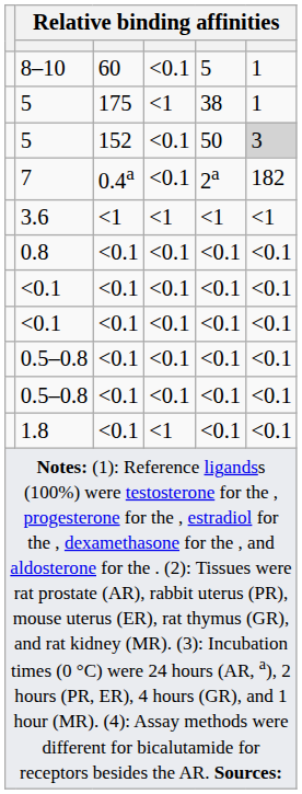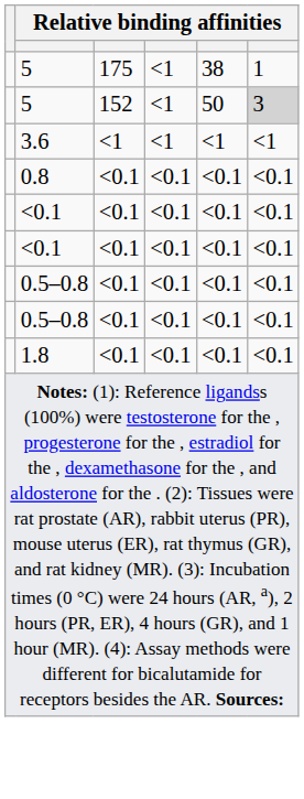 <table class="wikitable sortable floatright">
 <tr>
 <th rowspan="2"></th>
 <th colspan="5">Relative binding affinities</th>
 </tr>
 <tr>
 <th></th>
 <th></th>
 <th></th>
 <th></th>
 <th></th>
 </tr>
 <tr>
 <td></td>
-<td>8–10</td>
-<td>60</td>
-<td><0.1</td>
-<td>5</td>
-<td>1</td>
-</tr>
-<tr>
-<td></td>
 <td>5</td>
 <td>175</td>
 <td><1</td>
 <td>38</td>
 <td>1</td>
 </tr>
 <tr>
 <td></td>
 <td>5</td>
 <td>152</td>
-<td><0.1</td>
+<td><1</td>
 <td>50</td>
 <td style="background: lightgrey;">3</td>
-</tr>
-<tr>
-<td></td>
-<td>7</td>
-<td>0.4<sup>a</sup></td>
-<td><0.1</td>
-<td>2<sup>a</sup></td>
-<td>182</td>
 </tr>
 <tr>
 <td></td>
 <td>3.6</td>
 <td><1</td>
 <td><1</td>
 <td><1</td>
 <td><1</td>
 </tr>
 <tr>
 <td></td>
 <td>0.8</td>
 <td><0.1</td>
 <td><0.1</td>
 <td><0.1</td>
 <td><0.1</td>
 </tr>
 <tr>
 <td></td>
 <td><0.1</td>
 <td><0.1</td>
 <td><0.1</td>
 <td><0.1</td>
 <td><0.1</td>
 </tr>
 <tr>
 <td></td>
 <td><0.1</td>
 <td><0.1</td>
 <td><0.1</td>
 <td><0.1</td>
 <td><0.1</td>
 </tr>
 <tr>
 <td></td>
 <td>0.5–0.8</td>
 <td><0.1</td>
 <td><0.1</td>
 <td><0.1</td>
 <td><0.1</td>
 </tr>
 <tr>
 <td></td>
 <td>0.5–0.8</td>
 <td><0.1</td>
 <td><0.1</td>
 <td><0.1</td>
 <td><0.1</td>
 </tr>
 <tr>
 <td></td>
 <td>1.8</td>
 <td><0.1</td>
-<td><1</td>
+<td><0.1</td>
 <td><0.1</td>
 <td><0.1</td>
 </tr>
 <tr class="sortbottom">
 <td colspan="6" style="width: 1px; background-color:#eaecf0; text-align: center;"><small><strong>Notes:</strong> (1): Reference <a href='#'>ligands</a>s (100%) were <a href='#'>testosterone</a> for the , <a href='#'>progesterone</a> for the , <a href='#'>estradiol</a> for the , <a href='#'>dexamethasone</a> for the , and <a href='#'>aldosterone</a> for the . (2): Tissues were rat prostate (AR), rabbit uterus (PR), mouse uterus (ER), rat thymus (GR), and rat kidney (MR). (3): Incubation times (0 °C) were 24 hours (AR, <sup>a</sup>), 2 hours (PR, ER), 4 hours (GR), and 1 hour (MR). (4): Assay methods were different for bicalutamide for receptors besides the AR. <strong>Sources:</strong></small></td>
 </tr>
 </table>
